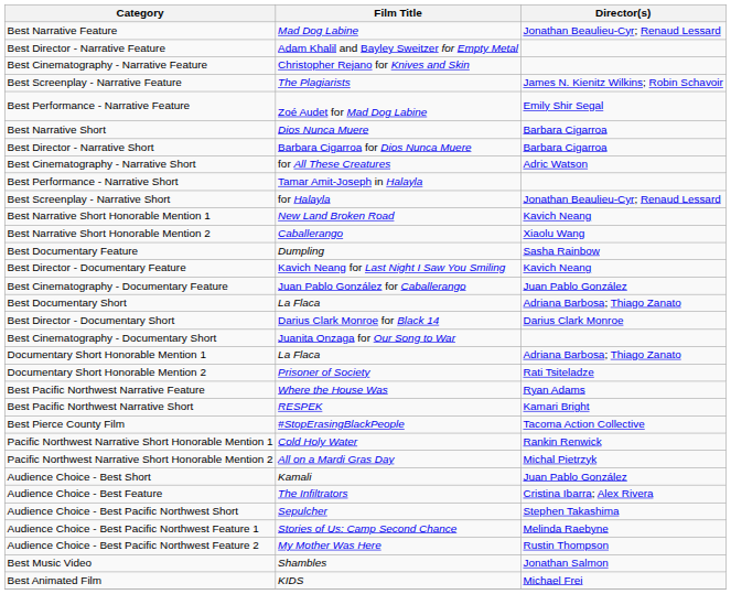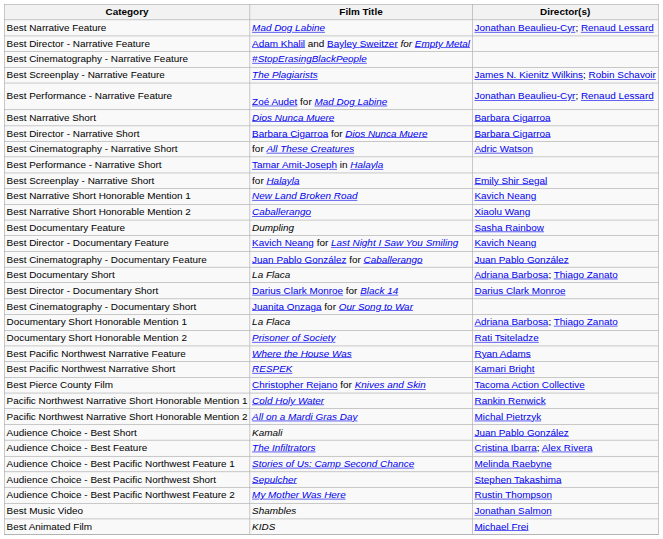 <table class="wikitable">
 <tr>
 <th>Category</th>
 <th>Film Title</th>
 <th>Director(s)</th>
 </tr>
 <tr>
 <td>Best Narrative Feature</td>
 <td><em><a href='#'>Mad Dog Labine</a></em></td>
 <td><a href='#'>Jonathan Beaulieu-Cyr</a>; <a href='#'>Renaud Lessard</a></td>
 </tr>
 <tr>
 <td>Best Director - Narrative Feature</td>
 <td><a href='#'>Adam Khalil</a> and <a href='#'>Bayley Sweitzer</a><em> for <a href='#'>Empty Metal</a></em></td>
 <td></td>
 </tr>
 <tr>
 <td>Best Cinematography - Narrative Feature</td>
-<td><a href='#'>Christopher Rejano</a> for <em><a href='#'>Knives and Skin</a></em></td>
+<td><em><a href='#'>#StopErasingBlackPeople</a></em></td>
 <td></td>
 </tr>
 <tr>
 <td>Best Screenplay - Narrative Feature</td>
 <td><em><a href='#'>The Plagiarists</a></em></td>
 <td><a href='#'>James N. Kienitz Wilkins</a>; <a href='#'>Robin Schavoir</a></td>
 </tr>
 <tr>
 <td>Best Performance - Narrative Feature</td>
 <td><br><a href='#'>Zoé Audet</a> for <em><a href='#'>Mad Dog Labine</a></em></td>
-<td><a href='#'>Emily Shir Segal</a></td>
+<td><a href='#'>Jonathan Beaulieu-Cyr</a>; <a href='#'>Renaud Lessard</a></td>
 </tr>
 <tr>
 <td>Best Narrative Short</td>
 <td><em><a href='#'>Dios Nunca Muere</a></em></td>
 <td><a href='#'>Barbara Cigarroa</a></td>
 </tr>
 <tr>
 <td>Best Director - Narrative Short</td>
 <td><a href='#'>Barbara Cigarroa</a> for <em><a href='#'>Dios Nunca Muere</a></em></td>
 <td><a href='#'>Barbara Cigarroa</a></td>
 </tr>
 <tr>
 <td>Best Cinematography - Narrative Short</td>
 <td>for <em><a href='#'>All These Creatures</a></em></td>
 <td><a href='#'>Adric Watson</a></td>
 </tr>
 <tr>
 <td>Best Performance - Narrative Short</td>
 <td><a href='#'>Tamar Amit-Joseph</a> in <em><a href='#'>Halayla</a></em></td>
 <td></td>
 </tr>
 <tr>
 <td>Best Screenplay - Narrative Short</td>
 <td>for <em><a href='#'>Halayla</a></em></td>
-<td><a href='#'>Jonathan Beaulieu-Cyr</a>; <a href='#'>Renaud Lessard</a></td>
+<td><a href='#'>Emily Shir Segal</a></td>
 </tr>
 <tr>
 <td>Best Narrative Short Honorable Mention 1</td>
 <td><em><a href='#'>New Land Broken Road</a></em></td>
 <td><a href='#'>Kavich Neang</a></td>
 </tr>
 <tr>
 <td>Best Narrative Short Honorable Mention 2</td>
 <td><em><a href='#'>Caballerango</a></em></td>
 <td><a href='#'>Xiaolu Wang</a></td>
 </tr>
 <tr>
 <td>Best Documentary Feature</td>
 <td><em>Dumpling</em></td>
 <td><a href='#'>Sasha Rainbow</a></td>
 </tr>
 <tr>
 <td>Best Director - Documentary Feature</td>
 <td><a href='#'>Kavich Neang</a> for <em><a href='#'>Last Night I Saw You Smiling</a></em></td>
 <td><a href='#'>Kavich Neang</a></td>
 </tr>
 <tr>
 <td>Best Cinematography - Documentary Feature</td>
 <td><a href='#'>Juan Pablo González</a> for <em><a href='#'>Caballerango</a></em></td>
 <td><a href='#'>Juan Pablo González</a></td>
 </tr>
 <tr>
 <td>Best Documentary Short</td>
 <td><em>La Flaca</em></td>
 <td><a href='#'>Adriana Barbosa</a>; <a href='#'>Thiago Zanato</a></td>
 </tr>
 <tr>
 <td>Best Director - Documentary Short</td>
 <td><a href='#'>Darius Clark Monroe</a> for <em><a href='#'>Black 14</a></em></td>
 <td><a href='#'>Darius Clark Monroe</a></td>
 </tr>
 <tr>
 <td>Best Cinematography - Documentary Short</td>
 <td><a href='#'>Juanita Onzaga</a> for <em><a href='#'>Our Song to War</a></em></td>
 <td></td>
 </tr>
 <tr>
 <td>Documentary Short Honorable Mention 1</td>
 <td><em>La Flaca</em></td>
 <td><a href='#'>Adriana Barbosa</a>; <a href='#'>Thiago Zanato</a></td>
 </tr>
 <tr>
 <td>Documentary Short Honorable Mention 2</td>
 <td><em><a href='#'>Prisoner of Society</a></em></td>
 <td><a href='#'>Rati Tsiteladze</a></td>
 </tr>
 <tr>
 <td>Best Pacific Northwest Narrative Feature</td>
 <td><em><a href='#'>Where the House Was</a></em></td>
 <td><a href='#'>Ryan Adams</a></td>
 </tr>
 <tr>
 <td>Best Pacific Northwest Narrative Short</td>
 <td><em><a href='#'>RESPEK</a></em></td>
 <td><a href='#'>Kamari Bright</a></td>
 </tr>
 <tr>
 <td>Best Pierce County Film</td>
-<td><em><a href='#'>#StopErasingBlackPeople</a></em></td>
+<td><a href='#'>Christopher Rejano</a> for <em><a href='#'>Knives and Skin</a></em></td>
 <td><a href='#'>Tacoma Action Collective</a></td>
 </tr>
 <tr>
 <td>Pacific Northwest Narrative Short Honorable Mention 1</td>
 <td><em><a href='#'>Cold Holy Water</a></em></td>
 <td><a href='#'>Rankin Renwick</a></td>
 </tr>
 <tr>
 <td>Pacific Northwest Narrative Short Honorable Mention 2</td>
 <td><em><a href='#'>All on a Mardi Gras Day</a></em></td>
 <td><a href='#'>Michal Pietrzyk</a></td>
 </tr>
 <tr>
 <td>Audience Choice - Best Short</td>
 <td><em>Kamali</em></td>
 <td><a href='#'>Juan Pablo González</a></td>
 </tr>
 <tr>
 <td>Audience Choice - Best Feature</td>
 <td><em><a href='#'>The Infiltrators</a></em></td>
 <td><a href='#'>Cristina Ibarra</a>; <a href='#'>Alex Rivera</a></td>
 </tr>
 <tr>
+<td>Audience Choice - Best Pacific Northwest Feature 1</td>
+<td><em><a href='#'>Stories of Us: Camp Second Chance</a></em></td>
+<td><a href='#'>Melinda Raebyne</a></td>
+</tr>
+<tr>
 <td>Audience Choice - Best Pacific Northwest Short</td>
 <td><em><a href='#'>Sepulcher</a></em></td>
 <td><a href='#'>Stephen Takashima</a></td>
-</tr>
-<tr>
-<td>Audience Choice - Best Pacific Northwest Feature 1</td>
-<td><em><a href='#'>Stories of Us: Camp Second Chance</a></em></td>
-<td><a href='#'>Melinda Raebyne</a></td>
 </tr>
 <tr>
 <td>Audience Choice - Best Pacific Northwest Feature 2</td>
 <td><em><a href='#'>My Mother Was Here</a></em></td>
 <td><a href='#'>Rustin Thompson</a></td>
 </tr>
 <tr>
 <td>Best Music Video</td>
 <td><em>Shambles</em></td>
 <td><a href='#'>Jonathan Salmon</a></td>
 </tr>
 <tr>
 <td>Best Animated Film</td>
 <td><em>KIDS</em></td>
 <td><a href='#'>Michael Frei</a></td>
 </tr>
 <tr>
 </tr>
 </table>
